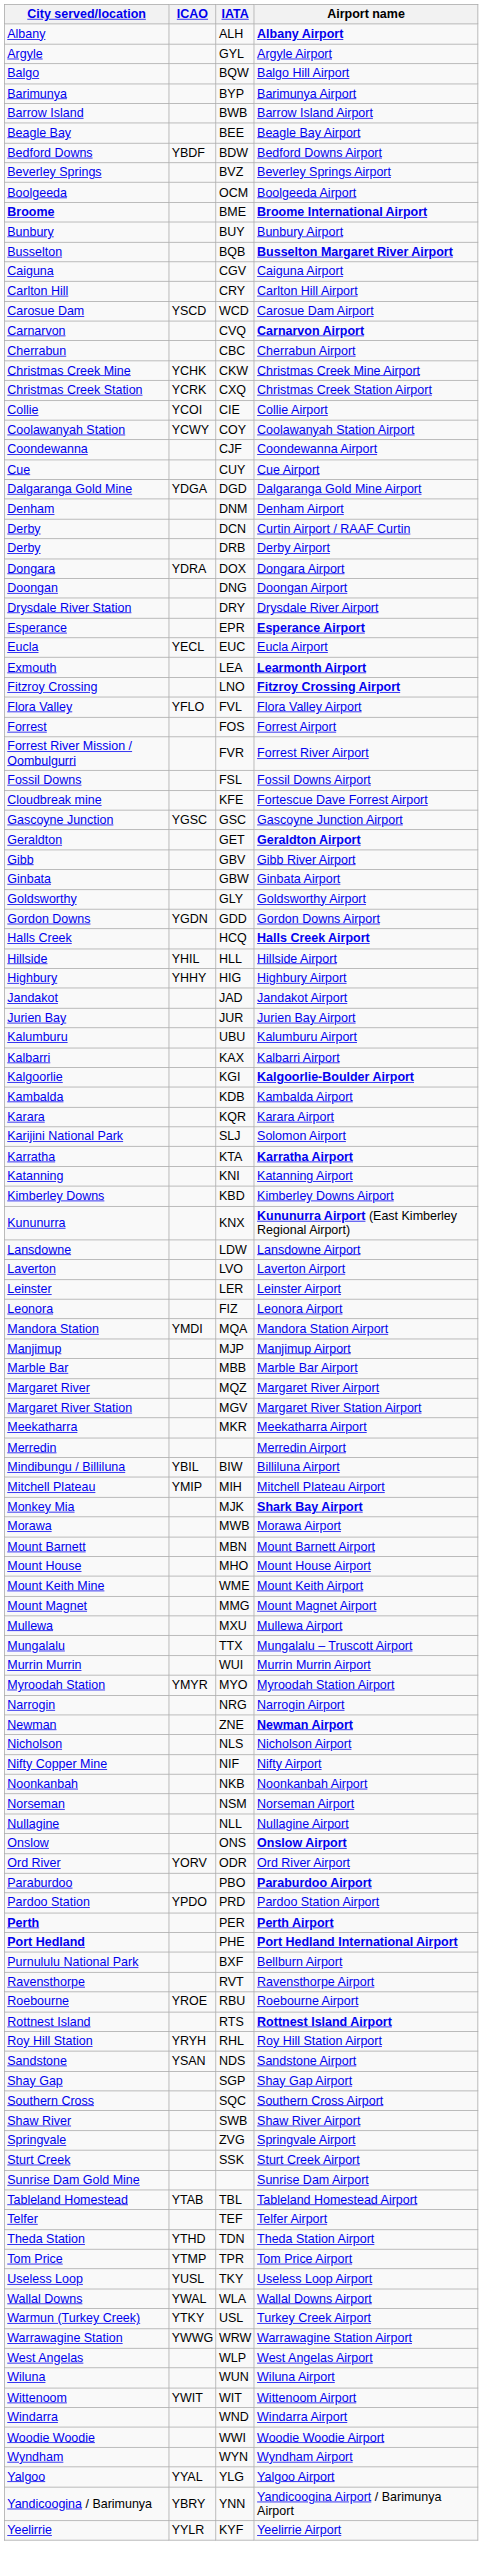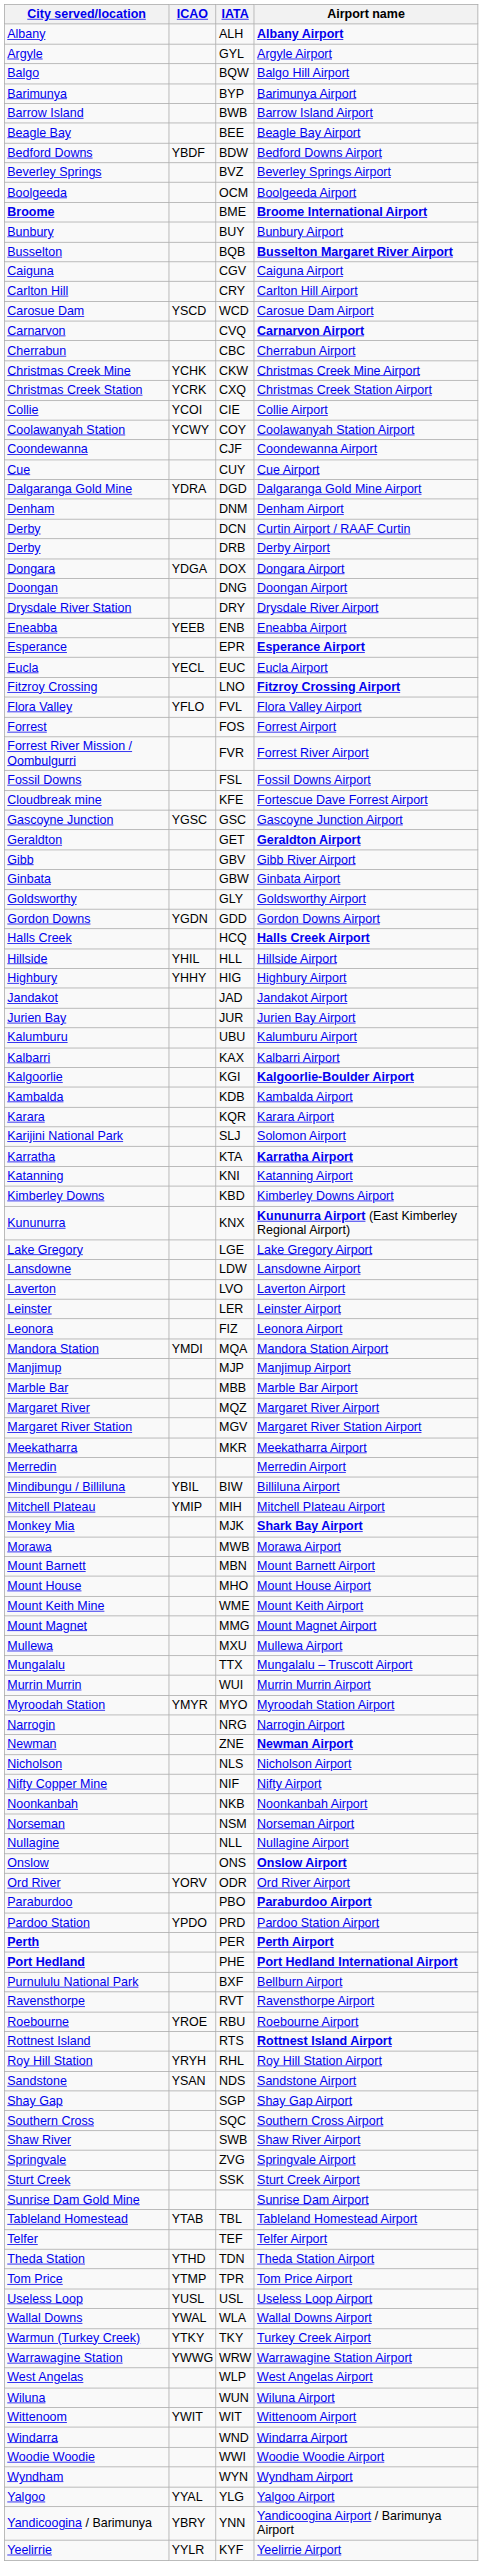 <table class="wikitable sortable">
 <tr>
 <th><a href='#'>City served/location</a></th>
 <th><a href='#'>ICAO</a></th>
 <th><a href='#'>IATA</a></th>
 <th>Airport name</th>
 </tr>
 <tr>
 <td><a href='#'>Albany</a></td>
 <td></td>
 <td>ALH</td>
 <td><strong><a href='#'>Albany Airport</a></strong></td>
 </tr>
 <tr>
 <td><a href='#'>Argyle</a></td>
 <td></td>
 <td>GYL</td>
 <td><a href='#'>Argyle Airport</a></td>
 </tr>
 <tr>
 <td><a href='#'>Balgo</a></td>
 <td></td>
 <td>BQW</td>
 <td><a href='#'>Balgo Hill Airport</a></td>
 </tr>
 <tr>
 <td><a href='#'>Barimunya</a></td>
 <td></td>
 <td>BYP</td>
 <td><a href='#'>Barimunya Airport</a></td>
 </tr>
 <tr>
 <td><a href='#'>Barrow Island</a></td>
 <td></td>
 <td>BWB</td>
 <td><a href='#'>Barrow Island Airport</a></td>
 </tr>
 <tr>
 <td><a href='#'>Beagle Bay</a></td>
 <td></td>
 <td>BEE</td>
 <td><a href='#'>Beagle Bay Airport</a></td>
 </tr>
 <tr>
 <td><a href='#'>Bedford Downs</a></td>
 <td>YBDF </td>
 <td>BDW</td>
 <td><a href='#'>Bedford Downs Airport</a></td>
 </tr>
 <tr>
 <td><a href='#'>Beverley Springs</a></td>
 <td></td>
 <td>BVZ</td>
 <td><a href='#'>Beverley Springs Airport</a></td>
 </tr>
 <tr>
 <td><a href='#'>Boolgeeda</a></td>
 <td></td>
 <td>OCM</td>
 <td><a href='#'>Boolgeeda Airport</a></td>
 </tr>
 <tr>
 <td><a href='#'><strong>Broome</strong></a></td>
 <td></td>
 <td>BME</td>
 <td><strong><a href='#'>Broome International Airport</a></strong></td>
 </tr>
 <tr>
 <td><a href='#'>Bunbury</a></td>
 <td></td>
 <td>BUY</td>
 <td><a href='#'>Bunbury Airport</a></td>
 </tr>
 <tr>
 <td><a href='#'>Busselton</a></td>
 <td></td>
 <td>BQB</td>
 <td><strong><a href='#'>Busselton Margaret River Airport</a></strong></td>
 </tr>
 <tr>
 <td><a href='#'>Caiguna</a></td>
 <td></td>
 <td>CGV</td>
 <td><a href='#'>Caiguna Airport</a></td>
 </tr>
 <tr>
 <td><a href='#'>Carlton Hill</a></td>
 <td></td>
 <td>CRY</td>
 <td><a href='#'>Carlton Hill Airport</a></td>
 </tr>
 <tr>
 <td><a href='#'>Carosue Dam</a></td>
 <td>YSCD</td>
 <td>WCD</td>
 <td><a href='#'>Carosue Dam Airport</a></td>
 </tr>
 <tr>
 <td><a href='#'>Carnarvon</a></td>
 <td></td>
 <td>CVQ</td>
 <td><strong><a href='#'>Carnarvon Airport</a></strong></td>
 </tr>
 <tr>
 <td><a href='#'>Cherrabun</a></td>
 <td></td>
 <td>CBC</td>
 <td><a href='#'>Cherrabun Airport</a></td>
 </tr>
 <tr>
 <td><a href='#'>Christmas Creek Mine</a></td>
 <td>YCHK</td>
 <td>CKW</td>
 <td><a href='#'>Christmas Creek Mine Airport</a></td>
 </tr>
 <tr>
 <td><a href='#'>Christmas Creek Station</a></td>
 <td>YCRK </td>
 <td>CXQ</td>
 <td><a href='#'>Christmas Creek Station Airport</a></td>
 </tr>
 <tr>
 <td><a href='#'>Collie</a></td>
 <td>YCOI </td>
 <td>CIE</td>
 <td><a href='#'>Collie Airport</a></td>
 </tr>
 <tr>
 <td><a href='#'>Coolawanyah Station</a></td>
 <td>YCWY </td>
 <td>COY</td>
 <td><a href='#'>Coolawanyah Station Airport</a></td>
 </tr>
 <tr>
 <td><a href='#'>Coondewanna</a></td>
 <td></td>
 <td>CJF</td>
 <td><a href='#'>Coondewanna Airport</a></td>
 </tr>
 <tr>
 <td><a href='#'>Cue</a></td>
 <td></td>
 <td>CUY</td>
 <td><a href='#'>Cue Airport</a></td>
 </tr>
 <tr>
 <td><a href='#'>Dalgaranga Gold Mine</a></td>
-<td>YDGA </td>
+<td>YDRA </td>
 <td>DGD</td>
 <td><a href='#'>Dalgaranga Gold Mine Airport</a></td>
 </tr>
 <tr>
 <td><a href='#'>Denham</a></td>
 <td></td>
 <td>DNM</td>
 <td><a href='#'>Denham Airport</a></td>
 </tr>
 <tr>
 <td><a href='#'>Derby</a></td>
 <td></td>
 <td>DCN</td>
 <td><a href='#'>Curtin Airport / RAAF Curtin</a></td>
 </tr>
 <tr>
 <td><a href='#'>Derby</a></td>
 <td></td>
 <td>DRB</td>
 <td><a href='#'>Derby Airport</a></td>
 </tr>
 <tr>
 <td><a href='#'>Dongara</a></td>
-<td>YDRA </td>
+<td>YDGA </td>
 <td>DOX</td>
 <td><a href='#'>Dongara Airport</a></td>
 </tr>
 <tr>
 <td><a href='#'>Doongan</a></td>
 <td></td>
 <td>DNG</td>
 <td><a href='#'>Doongan Airport</a></td>
 </tr>
 <tr>
 <td><a href='#'>Drysdale River Station</a></td>
 <td></td>
 <td>DRY</td>
 <td><a href='#'>Drysdale River Airport</a></td>
 </tr>
 <tr>
+<td><a href='#'>Eneabba</a></td>
+<td>YEEB </td>
+<td>ENB</td>
+<td><a href='#'>Eneabba Airport</a></td>
+</tr>
+<tr>
 <td><a href='#'>Esperance</a></td>
 <td></td>
 <td>EPR</td>
 <td><strong><a href='#'>Esperance Airport</a></strong></td>
 </tr>
 <tr>
 <td><a href='#'>Eucla</a></td>
 <td>YECL </td>
 <td>EUC</td>
 <td><a href='#'>Eucla Airport</a></td>
-</tr>
-<tr>
-<td><a href='#'>Exmouth</a></td>
-<td></td>
-<td>LEA</td>
-<td><strong><a href='#'>Learmonth Airport</a></strong></td>
 </tr>
 <tr>
 <td><a href='#'>Fitzroy Crossing</a></td>
 <td></td>
 <td>LNO</td>
 <td><strong><a href='#'>Fitzroy Crossing Airport</a></strong></td>
 </tr>
 <tr>
 <td><a href='#'>Flora Valley</a></td>
 <td>YFLO </td>
 <td>FVL</td>
 <td><a href='#'>Flora Valley Airport</a></td>
 </tr>
 <tr>
 <td><a href='#'>Forrest</a></td>
 <td></td>
 <td>FOS</td>
 <td><a href='#'>Forrest Airport</a></td>
 </tr>
 <tr>
 <td><a href='#'>Forrest River Mission / Oombulgurri</a></td>
 <td></td>
 <td>FVR</td>
 <td><a href='#'>Forrest River Airport</a></td>
 </tr>
 <tr>
 <td><a href='#'>Fossil Downs</a></td>
 <td></td>
 <td>FSL</td>
 <td><a href='#'>Fossil Downs Airport</a></td>
 </tr>
 <tr>
 <td><a href='#'>Cloudbreak mine</a></td>
 <td></td>
 <td>KFE</td>
 <td><a href='#'>Fortescue Dave Forrest Airport</a></td>
 </tr>
 <tr>
 <td><a href='#'>Gascoyne Junction</a></td>
 <td>YGSC </td>
 <td>GSC</td>
 <td><a href='#'>Gascoyne Junction Airport</a></td>
 </tr>
 <tr>
 <td><a href='#'>Geraldton</a></td>
 <td></td>
 <td>GET</td>
 <td><strong><a href='#'>Geraldton Airport</a></strong></td>
 </tr>
 <tr>
 <td><a href='#'>Gibb</a></td>
 <td></td>
 <td>GBV</td>
 <td><a href='#'>Gibb River Airport</a></td>
 </tr>
 <tr>
 <td><a href='#'>Ginbata</a></td>
 <td></td>
 <td>GBW</td>
 <td><a href='#'>Ginbata Airport</a></td>
 </tr>
 <tr>
 <td><a href='#'>Goldsworthy</a></td>
 <td></td>
 <td>GLY</td>
 <td><a href='#'>Goldsworthy Airport</a></td>
 </tr>
 <tr>
 <td><a href='#'>Gordon Downs</a></td>
 <td>YGDN </td>
 <td>GDD</td>
 <td><a href='#'>Gordon Downs Airport</a></td>
 </tr>
 <tr>
 <td><a href='#'>Halls Creek</a></td>
 <td></td>
 <td>HCQ</td>
 <td><strong><a href='#'>Halls Creek Airport</a></strong></td>
 </tr>
 <tr>
 <td><a href='#'>Hillside</a></td>
 <td>YHIL </td>
 <td>HLL</td>
 <td><a href='#'>Hillside Airport</a></td>
 </tr>
 <tr>
 <td><a href='#'>Highbury</a></td>
 <td>YHHY </td>
 <td>HIG</td>
 <td><a href='#'>Highbury Airport</a></td>
 </tr>
 <tr>
 <td><a href='#'>Jandakot</a></td>
 <td></td>
 <td>JAD</td>
 <td><a href='#'>Jandakot Airport</a></td>
 </tr>
 <tr>
 <td><a href='#'>Jurien Bay</a></td>
 <td></td>
 <td>JUR</td>
 <td><a href='#'>Jurien Bay Airport</a></td>
 </tr>
 <tr>
 <td><a href='#'>Kalumburu</a></td>
 <td></td>
 <td>UBU</td>
 <td><a href='#'>Kalumburu Airport</a></td>
 </tr>
 <tr>
 <td><a href='#'>Kalbarri</a></td>
 <td></td>
 <td>KAX</td>
 <td><a href='#'>Kalbarri Airport</a></td>
 </tr>
 <tr>
 <td><a href='#'>Kalgoorlie</a></td>
 <td></td>
 <td>KGI</td>
 <td><strong><a href='#'>Kalgoorlie-Boulder Airport</a></strong></td>
 </tr>
 <tr>
 <td><a href='#'>Kambalda</a></td>
 <td></td>
 <td>KDB</td>
 <td><a href='#'>Kambalda Airport</a></td>
 </tr>
 <tr>
 <td><a href='#'>Karara</a></td>
 <td></td>
 <td>KQR</td>
 <td><a href='#'>Karara Airport</a></td>
 </tr>
 <tr>
 <td><a href='#'>Karijini National Park</a></td>
 <td></td>
 <td>SLJ</td>
 <td><a href='#'>Solomon Airport</a></td>
 </tr>
 <tr>
 <td><a href='#'>Karratha</a></td>
 <td></td>
 <td>KTA</td>
 <td><strong><a href='#'>Karratha Airport</a></strong></td>
 </tr>
 <tr>
 <td><a href='#'>Katanning</a></td>
 <td></td>
 <td>KNI</td>
 <td><a href='#'>Katanning Airport</a></td>
 </tr>
 <tr>
 <td><a href='#'>Kimberley Downs</a></td>
 <td></td>
 <td>KBD</td>
 <td><a href='#'>Kimberley Downs Airport</a></td>
 </tr>
 <tr>
 <td><a href='#'>Kununurra</a></td>
 <td></td>
 <td>KNX</td>
 <td><strong><a href='#'>Kununurra Airport</a></strong> (East Kimberley Regional Airport)</td>
+</tr>
+<tr>
+<td><a href='#'>Lake Gregory</a></td>
+<td></td>
+<td>LGE</td>
+<td><a href='#'>Lake Gregory Airport</a></td>
 </tr>
 <tr>
 <td><a href='#'>Lansdowne</a></td>
 <td></td>
 <td>LDW</td>
 <td><a href='#'>Lansdowne Airport</a></td>
 </tr>
 <tr>
 <td><a href='#'>Laverton</a></td>
 <td></td>
 <td>LVO</td>
 <td><a href='#'>Laverton Airport</a></td>
 </tr>
 <tr>
 <td><a href='#'>Leinster</a></td>
 <td></td>
 <td>LER</td>
 <td><a href='#'>Leinster Airport</a></td>
 </tr>
 <tr>
 <td><a href='#'>Leonora</a></td>
 <td></td>
 <td>FIZ</td>
 <td><a href='#'>Leonora Airport</a></td>
 </tr>
 <tr>
 <td><a href='#'>Mandora Station</a></td>
 <td>YMDI </td>
 <td>MQA</td>
 <td><a href='#'>Mandora Station Airport</a></td>
 </tr>
 <tr>
 <td><a href='#'>Manjimup</a></td>
 <td></td>
 <td>MJP</td>
 <td><a href='#'>Manjimup Airport</a></td>
 </tr>
 <tr>
 <td><a href='#'>Marble Bar</a></td>
 <td></td>
 <td>MBB</td>
 <td><a href='#'>Marble Bar Airport</a></td>
 </tr>
 <tr>
 <td><a href='#'>Margaret River</a></td>
 <td></td>
 <td>MQZ</td>
 <td><a href='#'>Margaret River Airport</a></td>
 </tr>
 <tr>
 <td><a href='#'>Margaret River Station</a></td>
 <td></td>
 <td>MGV</td>
 <td><a href='#'>Margaret River Station Airport</a></td>
 </tr>
 <tr>
 <td><a href='#'>Meekatharra</a></td>
 <td></td>
 <td>MKR</td>
 <td><a href='#'>Meekatharra Airport</a></td>
 </tr>
 <tr>
 <td><a href='#'>Merredin</a></td>
 <td></td>
 <td></td>
 <td><a href='#'>Merredin Airport</a></td>
 </tr>
 <tr>
 <td><a href='#'>Mindibungu / Billiluna</a></td>
 <td>YBIL </td>
 <td>BIW</td>
 <td><a href='#'>Billiluna Airport</a></td>
 </tr>
 <tr>
 <td><a href='#'>Mitchell Plateau</a></td>
 <td>YMIP </td>
 <td>MIH</td>
 <td><a href='#'>Mitchell Plateau Airport</a></td>
 </tr>
 <tr>
 <td><a href='#'>Monkey Mia</a></td>
 <td></td>
 <td>MJK</td>
 <td><strong><a href='#'>Shark Bay Airport</a></strong></td>
 </tr>
 <tr>
 <td><a href='#'>Morawa</a></td>
 <td></td>
 <td>MWB</td>
 <td><a href='#'>Morawa Airport</a></td>
 </tr>
 <tr>
 <td><a href='#'>Mount Barnett</a></td>
 <td></td>
 <td>MBN</td>
 <td><a href='#'>Mount Barnett Airport</a></td>
 </tr>
 <tr>
 <td><a href='#'>Mount House</a></td>
 <td></td>
 <td>MHO</td>
 <td><a href='#'>Mount House Airport</a></td>
 </tr>
 <tr>
 <td><a href='#'>Mount Keith Mine</a></td>
 <td></td>
 <td>WME</td>
 <td><a href='#'>Mount Keith Airport</a></td>
 </tr>
 <tr>
 <td><a href='#'>Mount Magnet</a></td>
 <td></td>
 <td>MMG</td>
 <td><a href='#'>Mount Magnet Airport</a></td>
 </tr>
 <tr>
 <td><a href='#'>Mullewa</a></td>
 <td></td>
 <td>MXU</td>
 <td><a href='#'>Mullewa Airport</a></td>
 </tr>
 <tr>
 <td><a href='#'>Mungalalu</a></td>
 <td></td>
 <td>TTX</td>
 <td><a href='#'>Mungalalu – Truscott Airport</a></td>
 </tr>
 <tr>
 <td><a href='#'>Murrin Murrin</a></td>
 <td></td>
 <td>WUI</td>
 <td><a href='#'>Murrin Murrin Airport</a></td>
 </tr>
 <tr>
 <td><a href='#'>Myroodah Station</a></td>
 <td>YMYR </td>
 <td>MYO</td>
 <td><a href='#'>Myroodah Station Airport</a></td>
 </tr>
 <tr>
 <td><a href='#'>Narrogin</a></td>
 <td></td>
 <td>NRG</td>
 <td><a href='#'>Narrogin Airport</a></td>
 </tr>
 <tr>
 <td><a href='#'>Newman</a></td>
 <td></td>
 <td>ZNE</td>
 <td><strong><a href='#'>Newman Airport</a></strong></td>
 </tr>
 <tr>
 <td><a href='#'>Nicholson</a></td>
 <td></td>
 <td>NLS</td>
 <td><a href='#'>Nicholson Airport</a></td>
 </tr>
 <tr>
 <td><a href='#'>Nifty Copper Mine</a></td>
 <td></td>
 <td>NIF</td>
 <td><a href='#'>Nifty Airport</a></td>
 </tr>
 <tr>
 <td><a href='#'>Noonkanbah</a></td>
 <td></td>
 <td>NKB</td>
 <td><a href='#'>Noonkanbah Airport</a></td>
 </tr>
 <tr>
 <td><a href='#'>Norseman</a></td>
 <td></td>
 <td>NSM</td>
 <td><a href='#'>Norseman Airport</a></td>
 </tr>
 <tr>
 <td><a href='#'>Nullagine</a></td>
 <td></td>
 <td>NLL</td>
 <td><a href='#'>Nullagine Airport</a></td>
 </tr>
 <tr>
 <td><a href='#'>Onslow</a></td>
 <td></td>
 <td>ONS</td>
 <td><strong><a href='#'>Onslow Airport</a></strong></td>
 </tr>
 <tr>
 <td><a href='#'>Ord River</a></td>
 <td>YORV </td>
 <td>ODR</td>
 <td><a href='#'>Ord River Airport</a></td>
 </tr>
 <tr>
 <td><a href='#'>Paraburdoo</a></td>
 <td></td>
 <td>PBO</td>
 <td><strong><a href='#'>Paraburdoo Airport</a></strong></td>
 </tr>
 <tr>
 <td><a href='#'>Pardoo Station</a></td>
 <td>YPDO </td>
 <td>PRD</td>
 <td><a href='#'>Pardoo Station Airport</a></td>
 </tr>
 <tr>
 <td><strong><a href='#'>Perth</a></strong></td>
 <td></td>
 <td>PER</td>
 <td><strong><a href='#'>Perth Airport</a></strong></td>
 </tr>
 <tr>
 <td><strong><a href='#'>Port Hedland</a></strong></td>
 <td></td>
 <td>PHE</td>
 <td><strong><a href='#'>Port Hedland International Airport</a></strong></td>
 </tr>
 <tr>
 <td><a href='#'>Purnululu National Park</a></td>
 <td></td>
 <td>BXF</td>
 <td><a href='#'>Bellburn Airport</a></td>
 </tr>
 <tr>
 <td><a href='#'>Ravensthorpe</a></td>
 <td></td>
 <td>RVT</td>
 <td><a href='#'>Ravensthorpe Airport</a></td>
 </tr>
 <tr>
 <td><a href='#'>Roebourne</a></td>
 <td>YROE </td>
 <td>RBU</td>
 <td><a href='#'>Roebourne Airport</a></td>
 </tr>
 <tr>
 <td><a href='#'>Rottnest Island</a></td>
 <td></td>
 <td>RTS</td>
 <td><strong><a href='#'>Rottnest Island Airport</a></strong></td>
 </tr>
 <tr>
 <td><a href='#'>Roy Hill Station</a></td>
 <td>YRYH </td>
 <td>RHL</td>
 <td><a href='#'>Roy Hill Station Airport</a></td>
 </tr>
 <tr>
 <td><a href='#'>Sandstone</a></td>
 <td>YSAN </td>
 <td>NDS</td>
 <td><a href='#'>Sandstone Airport</a></td>
 </tr>
 <tr>
 <td><a href='#'>Shay Gap</a></td>
 <td></td>
 <td>SGP</td>
 <td><a href='#'>Shay Gap Airport</a></td>
 </tr>
 <tr>
 <td><a href='#'>Southern Cross</a></td>
 <td></td>
 <td>SQC</td>
 <td><a href='#'>Southern Cross Airport</a></td>
 </tr>
 <tr>
 <td><a href='#'>Shaw River</a></td>
 <td></td>
 <td>SWB</td>
 <td><a href='#'>Shaw River Airport</a></td>
 </tr>
 <tr>
 <td><a href='#'>Springvale</a></td>
 <td></td>
 <td>ZVG</td>
 <td><a href='#'>Springvale Airport</a></td>
 </tr>
 <tr>
 <td><a href='#'>Sturt Creek</a></td>
 <td></td>
 <td>SSK</td>
 <td><a href='#'>Sturt Creek Airport</a></td>
 </tr>
 <tr>
 <td><a href='#'>Sunrise Dam Gold Mine</a></td>
 <td></td>
 <td></td>
 <td><a href='#'>Sunrise Dam Airport</a></td>
 </tr>
 <tr>
 <td><a href='#'>Tableland Homestead</a></td>
 <td>YTAB </td>
 <td>TBL</td>
 <td><a href='#'>Tableland Homestead Airport</a></td>
 </tr>
 <tr>
 <td><a href='#'>Telfer</a></td>
 <td></td>
 <td>TEF</td>
 <td><a href='#'>Telfer Airport</a></td>
 </tr>
 <tr>
 <td><a href='#'>Theda Station</a></td>
 <td>YTHD </td>
 <td>TDN</td>
 <td><a href='#'>Theda Station Airport</a></td>
 </tr>
 <tr>
 <td><a href='#'>Tom Price</a></td>
 <td>YTMP</td>
 <td>TPR</td>
 <td><a href='#'>Tom Price Airport</a></td>
 </tr>
 <tr>
 <td><a href='#'>Useless Loop</a></td>
 <td>YUSL </td>
-<td>TKY</td>
+<td>USL</td>
 <td><a href='#'>Useless Loop Airport</a></td>
 </tr>
 <tr>
 <td><a href='#'>Wallal Downs</a></td>
 <td>YWAL </td>
 <td>WLA</td>
 <td><a href='#'>Wallal Downs Airport</a></td>
 </tr>
 <tr>
 <td><a href='#'>Warmun (Turkey Creek)</a></td>
 <td>YTKY </td>
-<td>USL</td>
+<td>TKY</td>
 <td><a href='#'>Turkey Creek Airport</a></td>
 </tr>
 <tr>
 <td><a href='#'>Warrawagine Station</a></td>
 <td>YWWG </td>
 <td>WRW</td>
 <td><a href='#'>Warrawagine Station Airport</a></td>
 </tr>
 <tr>
 <td><a href='#'>West Angelas</a></td>
 <td></td>
 <td>WLP</td>
 <td><a href='#'>West Angelas Airport</a></td>
 </tr>
 <tr>
 <td><a href='#'>Wiluna</a></td>
 <td></td>
 <td>WUN</td>
 <td><a href='#'>Wiluna Airport</a></td>
 </tr>
 <tr>
 <td><a href='#'>Wittenoom</a></td>
 <td>YWIT</td>
 <td>WIT</td>
 <td><a href='#'>Wittenoom Airport</a></td>
 </tr>
 <tr>
 <td><a href='#'>Windarra</a></td>
 <td></td>
 <td>WND</td>
 <td><a href='#'>Windarra Airport</a></td>
 </tr>
 <tr>
 <td><a href='#'>Woodie Woodie</a></td>
 <td></td>
 <td>WWI</td>
 <td><a href='#'>Woodie Woodie Airport</a></td>
 </tr>
 <tr>
 <td><a href='#'>Wyndham</a></td>
 <td></td>
 <td>WYN</td>
 <td><a href='#'>Wyndham Airport</a></td>
 </tr>
 <tr>
 <td><a href='#'>Yalgoo</a></td>
 <td>YYAL </td>
 <td>YLG</td>
 <td><a href='#'>Yalgoo Airport</a></td>
 </tr>
 <tr>
 <td><a href='#'>Yandicoogina</a> / Barimunya</td>
 <td>YBRY</td>
 <td>YNN</td>
 <td><a href='#'>Yandicoogina Airport</a> / Barimunya Airport</td>
 </tr>
 <tr>
 <td><a href='#'>Yeelirrie</a></td>
 <td>YYLR </td>
 <td>KYF</td>
 <td><a href='#'>Yeelirrie Airport</a></td>
 </tr>
 </table>
